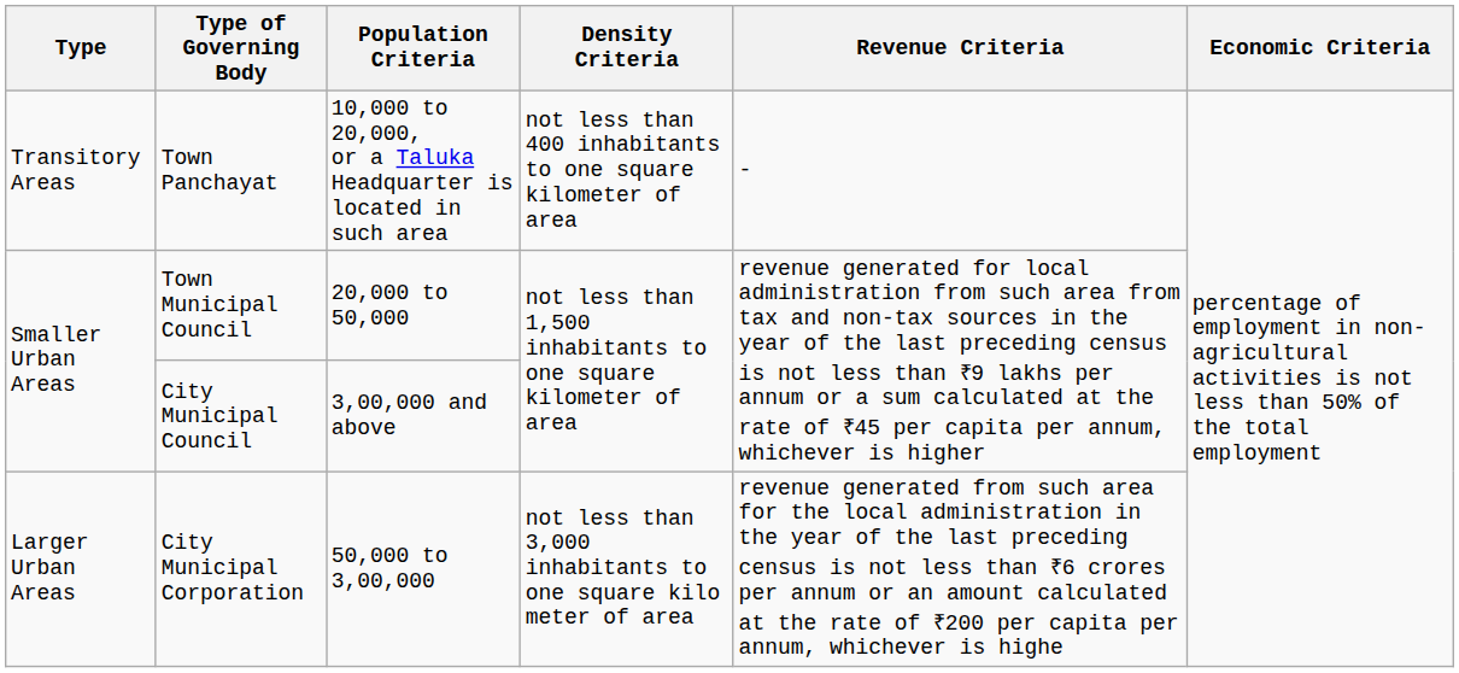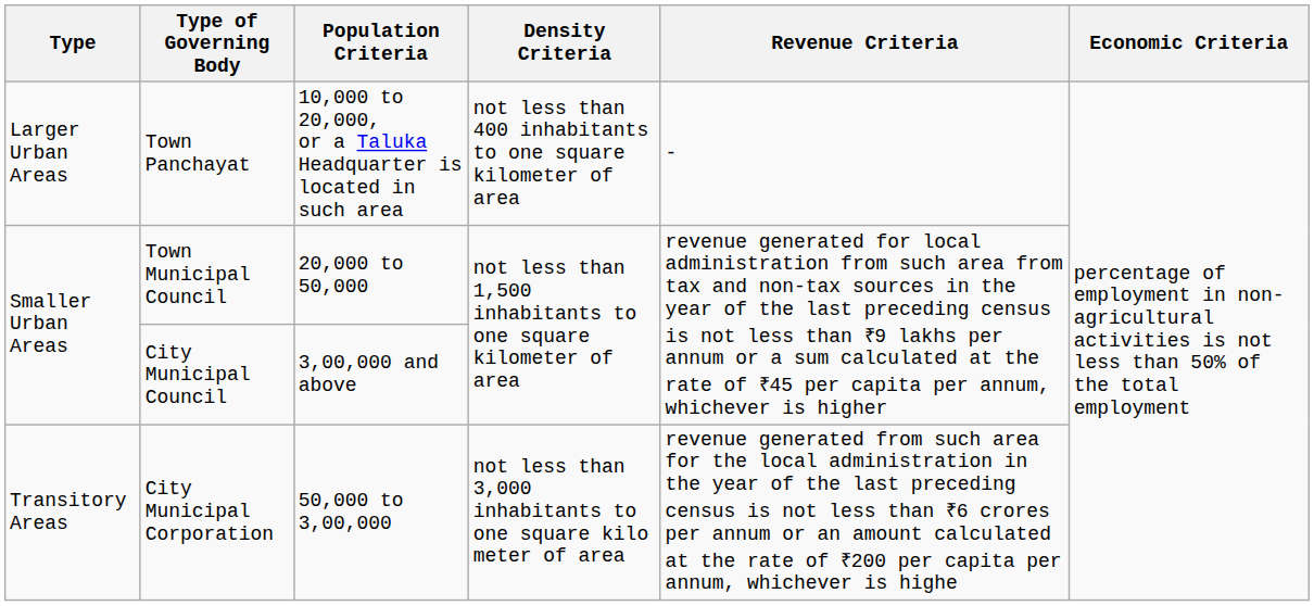 <table class="wikitable">
 <tr>
 <th>Type</th>
 <th>Type of Governing Body</th>
 <th>Population Criteria</th>
 <th>Density Criteria</th>
 <th>Revenue Criteria</th>
 <th>Economic Criteria</th>
 </tr>
 <tr>
-<td>Transitory Areas</td>
+<td>Larger Urban Areas</td>
 <td>Town Panchayat</td>
 <td>10,000 to 20,000,<br>or a <a href='#'>Taluka</a> Headquarter is located in such area</td>
 <td>not less than 400 inhabitants to one square kilometer of area</td>
 <td>-</td>
 <td rowspan="4">percentage of employment in non-agricultural activities is not less than 50% of the total employment</td>
 </tr>
 <tr>
 <td rowspan="2">Smaller Urban Areas</td>
 <td>Town Municipal Council</td>
 <td>20,000 to 50,000</td>
 <td rowspan="2">not less than 1,500 inhabitants to one square kilometer of area</td>
 <td rowspan="2">revenue generated for local administration from such area from tax and non-tax sources in the year of the last preceding census is not less than ₹9 lakhs per annum or a sum calculated at the rate of ₹45 per capita per annum, whichever is higher</td>
 </tr>
 <tr>
 <td>City Municipal Council</td>
 <td>3,00,000 and above</td>
 </tr>
 <tr>
-<td>Larger Urban Areas</td>
+<td>Transitory Areas</td>
 <td>City Municipal Corporation</td>
 <td>50,000 to 3,00,000</td>
 <td>not less than 3,000 inhabitants to one square kilo meter of area</td>
 <td>revenue generated from such area for the local administration in the year of the last preceding census is not less than ₹6 crores per annum or an amount calculated at the rate of ₹200 per capita per annum, whichever is highe</td>
 </tr>
 </table>
